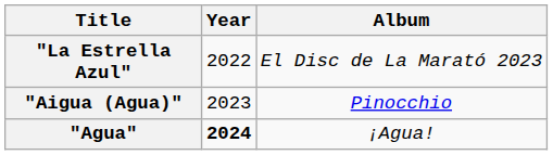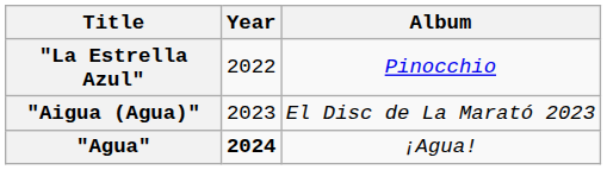 <table class="wikitable plainrowheaders" style="text-align:center;">
 <tr>
 <th scope="col" style="width:10em;">Title</th>
 <th scope="col">Year</th>
 <th>Album</th>
 </tr>
 <tr>
 <th scope="row">"La Estrella Azul"</th>
 <td rowspan="1">2022</td>
-<td><em>El Disc de La Marató 2023</em></td>
+<td><em><a href='#'>Pinocchio</a></em></td>
 </tr>
 <tr>
 <th scope="row">"Aigua (Agua)"</th>
 <td rowspan="1">2023</td>
-<td><em><a href='#'>Pinocchio</a></em></td>
+<td><em>El Disc de La Marató 2023</em></td>
 </tr>
 <tr>
 <th scope="row">"Agua"</th>
 <td rowspan="1"><strong>2024</strong></td>
 <td><em>¡Agua!</em></td>
 </tr>
 </table>
